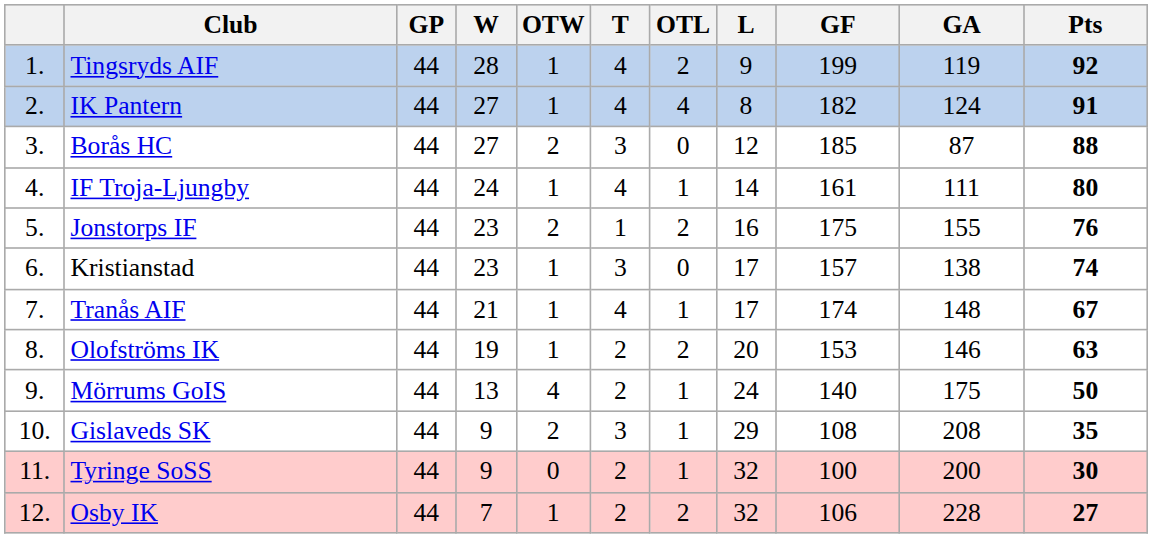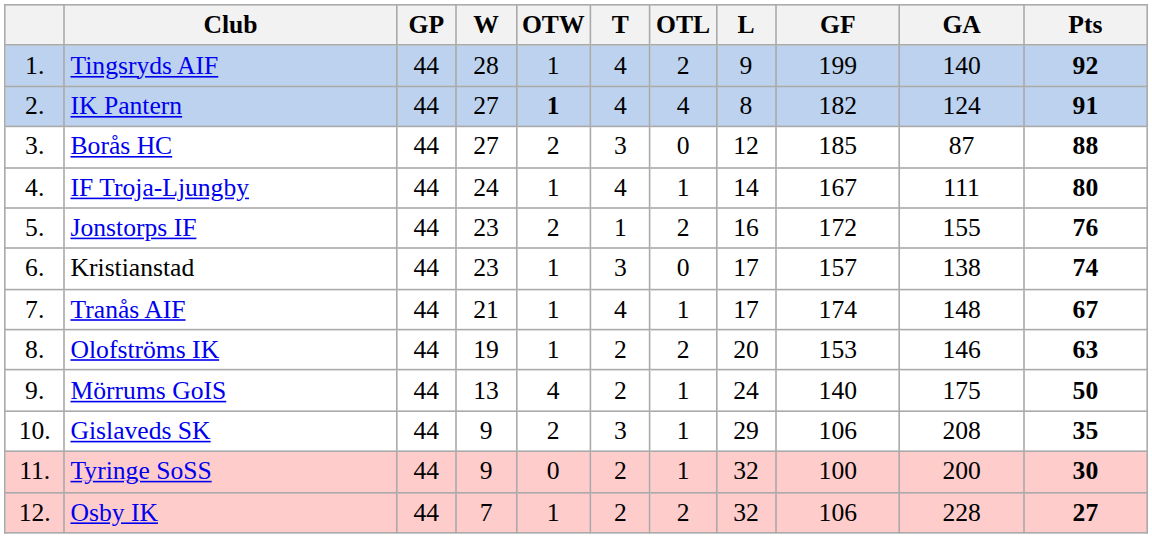 <table class="wikitable">
 <tr>
 <th width="30"></th>
 <th width="200">Club</th>
 <th width="30">GP</th>
 <th width="30">W</th>
 <th width="30">OTW</th>
 <th width="30">T</th>
 <th width="30">OTL</th>
 <th width="30">L</th>
 <th width="70">GF</th>
 <th width="70">GA</th>
 <th width="70">Pts</th>
 </tr>
 <tr bgcolor="#BCD2EE" align="center">
 <td>1.</td>
 <td align="left"><a href='#'>Tingsryds AIF</a></td>
 <td>44</td>
 <td>28</td>
 <td>1</td>
 <td>4</td>
 <td>2</td>
 <td>9</td>
 <td>199</td>
-<td>119</td>
+<td>140</td>
 <td><strong>92</strong></td>
 </tr>
 <tr bgcolor="#BCD2EE" align="center">
 <td>2.</td>
 <td align="left"><a href='#'>IK Pantern</a></td>
 <td>44</td>
 <td>27</td>
-<td>1</td>
+<td><strong>1</strong></td>
 <td>4</td>
 <td>4</td>
 <td>8</td>
 <td>182</td>
 <td>124</td>
 <td><strong>91</strong></td>
 </tr>
 <tr bgcolor="#FFFFFF" align="center">
 <td>3.</td>
 <td align="left"><a href='#'>Borås HC</a></td>
 <td>44</td>
 <td>27</td>
 <td>2</td>
 <td>3</td>
 <td>0</td>
 <td>12</td>
 <td>185</td>
 <td>87</td>
 <td><strong>88</strong></td>
 </tr>
 <tr bgcolor="#FFFFFF" align="center">
 <td>4.</td>
 <td align="left"><a href='#'>IF Troja-Ljungby</a></td>
 <td>44</td>
 <td>24</td>
 <td>1</td>
 <td>4</td>
 <td>1</td>
 <td>14</td>
-<td>161</td>
+<td>167</td>
 <td>111</td>
 <td><strong>80</strong></td>
 </tr>
 <tr bgcolor="#FFFFFF" align="center">
 <td>5.</td>
 <td align="left"><a href='#'>Jonstorps IF</a></td>
 <td>44</td>
 <td>23</td>
 <td>2</td>
 <td>1</td>
 <td>2</td>
 <td>16</td>
-<td>175</td>
+<td>172</td>
 <td>155</td>
 <td><strong>76</strong></td>
 </tr>
 <tr bgcolor="#FFFFFF" align="center">
 <td>6.</td>
 <td align="left">Kristianstad</td>
 <td>44</td>
 <td>23</td>
 <td>1</td>
 <td>3</td>
 <td>0</td>
 <td>17</td>
 <td>157</td>
 <td>138</td>
 <td><strong>74</strong></td>
 </tr>
 <tr bgcolor="#FFFFFF" align="center">
 <td>7.</td>
 <td align="left"><a href='#'>Tranås AIF</a></td>
 <td>44</td>
 <td>21</td>
 <td>1</td>
 <td>4</td>
 <td>1</td>
 <td>17</td>
 <td>174</td>
 <td>148</td>
 <td><strong>67</strong></td>
 </tr>
 <tr bgcolor="#FFFFFF" align="center">
 <td>8.</td>
 <td align="left"><a href='#'>Olofströms IK</a></td>
 <td>44</td>
 <td>19</td>
 <td>1</td>
 <td>2</td>
 <td>2</td>
 <td>20</td>
 <td>153</td>
 <td>146</td>
 <td><strong>63</strong></td>
 </tr>
 <tr bgcolor="#FFFFFF" align="center">
 <td>9.</td>
 <td align="left"><a href='#'>Mörrums GoIS</a></td>
 <td>44</td>
 <td>13</td>
 <td>4</td>
 <td>2</td>
 <td>1</td>
 <td>24</td>
 <td>140</td>
 <td>175</td>
 <td><strong>50</strong></td>
 </tr>
 <tr bgcolor="#FFFFFF" align="center">
 <td>10.</td>
 <td align="left"><a href='#'>Gislaveds SK</a></td>
 <td>44</td>
 <td>9</td>
 <td>2</td>
 <td>3</td>
 <td>1</td>
 <td>29</td>
-<td>108</td>
+<td>106</td>
 <td>208</td>
 <td><strong>35</strong></td>
 </tr>
 <tr bgcolor="#FFCCCC" align="center">
 <td>11.</td>
 <td align="left"><a href='#'>Tyringe SoSS</a></td>
 <td>44</td>
 <td>9</td>
 <td>0</td>
 <td>2</td>
 <td>1</td>
 <td>32</td>
 <td>100</td>
 <td>200</td>
 <td><strong>30</strong></td>
 </tr>
 <tr bgcolor="#FFCCCC" align="center">
 <td>12.</td>
 <td align="left"><a href='#'>Osby IK</a></td>
 <td>44</td>
 <td>7</td>
 <td>1</td>
 <td>2</td>
 <td>2</td>
 <td>32</td>
 <td>106</td>
 <td>228</td>
 <td><strong>27</strong></td>
 </tr>
 </table>
